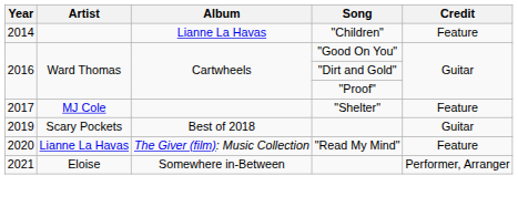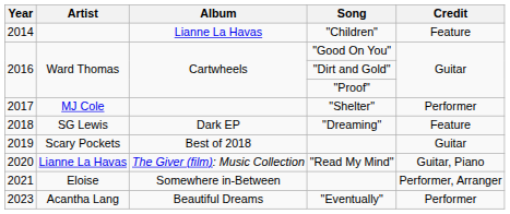 <table class="wikitable plainrowheaders" style="text-align:center;">
 <tr>
 <th>Year</th>
 <th>Artist</th>
 <th>Album</th>
 <th>Song</th>
 <th>Credit</th>
 </tr>
 <tr>
 <td>2014</td>
 <td></td>
 <td></em><a href='#'>Lianne La Havas</a><em></td>
 <td>"Children"</td>
 <td>Feature</td>
 </tr>
 <tr>
 <td rowspan="3">2016</td>
 <td rowspan="3">Ward Thomas</td>
 <td rowspan="3"></em>Cartwheels<em></td>
 <td>"Good On You"</td>
 <td rowspan="3">Guitar</td>
 </tr>
 <tr>
 <td>"Dirt and Gold"</td>
 </tr>
 <tr>
 <td>"Proof"</td>
 </tr>
 <tr>
 <td>2017</td>
 <td><a href='#'>MJ Cole</a></td>
 <td></td>
 <td>"Shelter"</td>
+<td>Performer</td>
+</tr>
+<tr>
+<td>2018</td>
+<td>SG Lewis</td>
+<td></em>Dark EP<em></td>
+<td>"Dreaming"</td>
 <td>Feature</td>
 </tr>
 <tr>
 <td>2019</td>
 <td>Scary Pockets</td>
 <td></em>Best of 2018<em></td>
 <td></td>
 <td>Guitar</td>
 </tr>
 <tr>
 <td>2020</td>
 <td><a href='#'>Lianne La Havas</a></td>
 <td><em><a href='#'>The Giver (film)</a>: Music Collection</td>
 <td>"Read My Mind"</td>
-<td>Feature</td>
+<td>Guitar, Piano</td>
 </tr>
 <tr>
 <td>2021</td>
 <td>Eloise</td>
 <td></em>Somewhere in-Between<em></td>
 <td></td>
 <td>Performer, Arranger</td>
 </tr>
+<tr>
+<td>2023</td>
+<td>Acantha Lang</td>
+<td></em>Beautiful Dreams<em></td>
+<td>"Eventually"</td>
+<td>Performer</td>
+</tr>
 </table>
